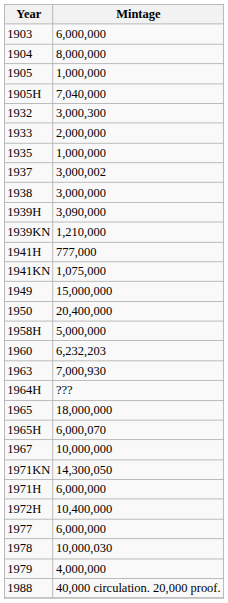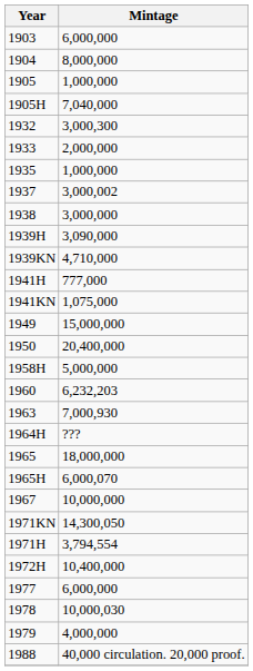 <table class="wikitable">
 <tr>
 <th>Year</th>
 <th>Mintage</th>
 </tr>
 <tr>
 <td>1903</td>
 <td>6,000,000</td>
 </tr>
 <tr>
 <td>1904</td>
 <td>8,000,000</td>
 </tr>
 <tr>
 <td>1905</td>
 <td>1,000,000</td>
 </tr>
 <tr>
 <td>1905H</td>
 <td>7,040,000</td>
 </tr>
 <tr>
 <td>1932</td>
 <td>3,000,300</td>
 </tr>
 <tr>
 <td>1933</td>
 <td>2,000,000</td>
 </tr>
 <tr>
 <td>1935</td>
 <td>1,000,000</td>
 </tr>
 <tr>
 <td>1937</td>
 <td>3,000,002</td>
 </tr>
 <tr>
 <td>1938</td>
 <td>3,000,000</td>
 </tr>
 <tr>
 <td>1939H</td>
 <td>3,090,000</td>
 </tr>
 <tr>
 <td>1939KN</td>
-<td>1,210,000</td>
+<td>4,710,000</td>
 </tr>
 <tr>
 <td>1941H</td>
 <td>777,000</td>
 </tr>
 <tr>
 <td>1941KN</td>
 <td>1,075,000</td>
 </tr>
 <tr>
 <td>1949</td>
 <td>15,000,000</td>
 </tr>
 <tr>
 <td>1950</td>
 <td>20,400,000</td>
 </tr>
 <tr>
 <td>1958H</td>
 <td>5,000,000</td>
 </tr>
 <tr>
 <td>1960</td>
 <td>6,232,203</td>
 </tr>
 <tr>
 <td>1963</td>
 <td>7,000,930</td>
 </tr>
 <tr>
 <td>1964H</td>
 <td>???</td>
 </tr>
 <tr>
 <td>1965</td>
 <td>18,000,000</td>
 </tr>
 <tr>
 <td>1965H</td>
 <td>6,000,070</td>
 </tr>
 <tr>
 <td>1967</td>
 <td>10,000,000</td>
 </tr>
 <tr>
 <td>1971KN</td>
 <td>14,300,050</td>
 </tr>
 <tr>
 <td>1971H</td>
-<td>6,000,000</td>
+<td>3,794,554</td>
 </tr>
 <tr>
 <td>1972H</td>
 <td>10,400,000</td>
 </tr>
 <tr>
 <td>1977</td>
 <td>6,000,000</td>
 </tr>
 <tr>
 <td>1978</td>
 <td>10,000,030</td>
 </tr>
 <tr>
 <td>1979</td>
 <td>4,000,000</td>
 </tr>
 <tr>
 <td>1988</td>
 <td>40,000 circulation. 20,000 proof.</td>
 </tr>
 <tr>
 </tr>
 </table>
